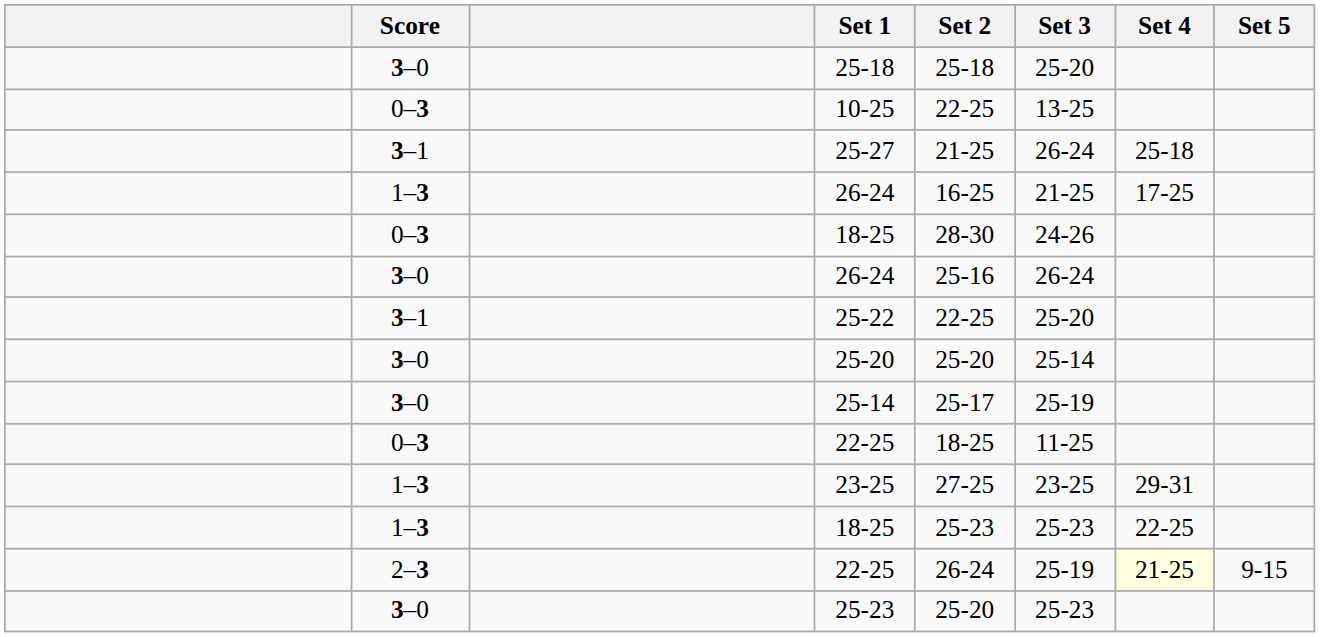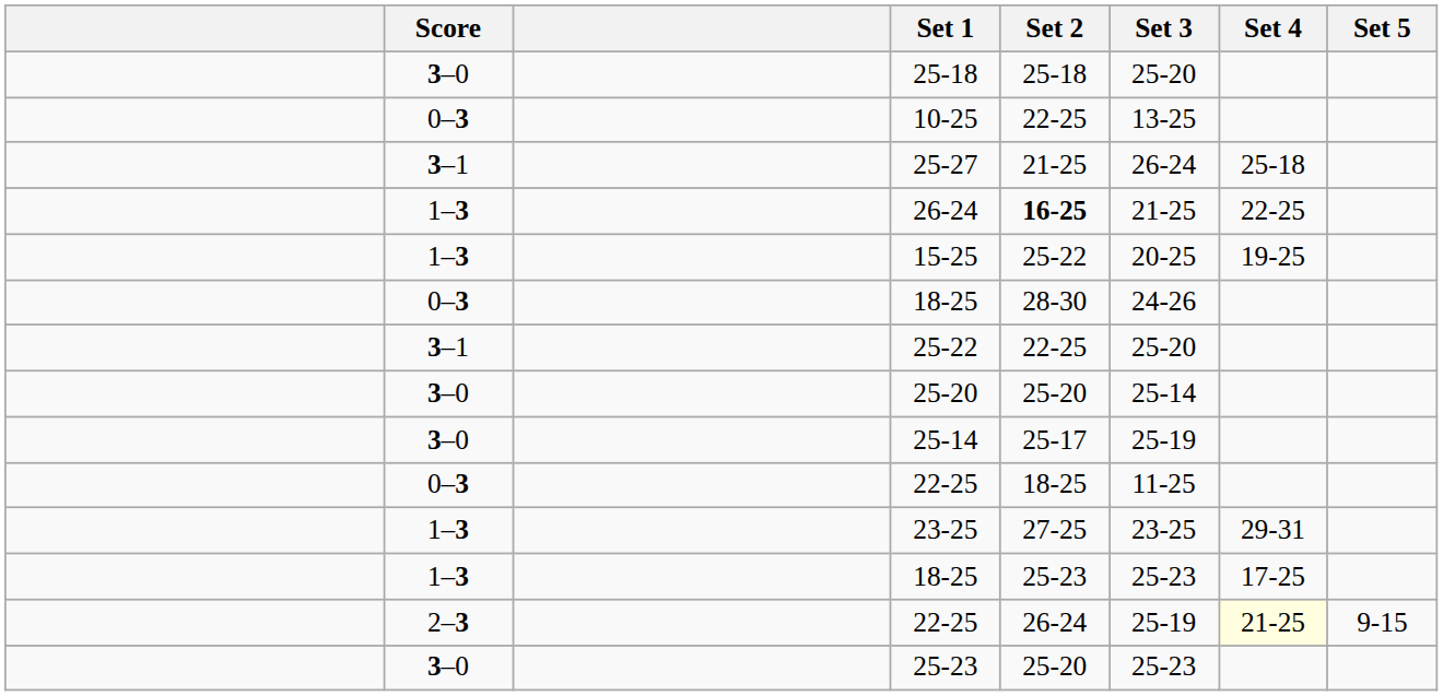 <table class="wikitable" style="text-align: center; font-size:90% ">
 <tr>
 <th align="right" width="190"></th>
 <th width="60">Score</th>
 <th align="left" width="190"></th>
 <th width="50">Set 1</th>
 <th width="50">Set 2</th>
 <th width="50">Set 3</th>
 <th width="50">Set 4</th>
 <th width="50">Set 5</th>
 </tr>
 <tr>
 <td align=right></td>
 <td align=center><strong>3</strong>–0</td>
 <td align=left></td>
 <td>25-18</td>
 <td>25-18</td>
 <td>25-20</td>
 <td></td>
 <td></td>
 </tr>
 <tr>
 <td align=right></td>
 <td align=center>0–<strong>3</strong></td>
 <td align=left></td>
 <td>10-25</td>
 <td>22-25</td>
 <td>13-25</td>
 <td></td>
 <td></td>
 </tr>
 <tr>
 <td align=right></td>
 <td align=center><strong>3</strong>–1</td>
 <td align=left></td>
 <td>25-27</td>
 <td>21-25</td>
 <td>26-24</td>
 <td>25-18</td>
 <td></td>
 </tr>
 <tr>
 <td align=right></td>
 <td align=center>1–<strong>3</strong></td>
 <td align=left></td>
 <td>26-24</td>
-<td>16-25</td>
+<td><strong>16-25</strong></td>
 <td>21-25</td>
-<td>17-25</td>
+<td>22-25</td>
+<td></td>
+</tr>
+<tr>
+<td align=right></td>
+<td align=center>1–<strong>3</strong></td>
+<td align=left></td>
+<td>15-25</td>
+<td>25-22</td>
+<td>20-25</td>
+<td>19-25</td>
 <td></td>
 </tr>
 <tr>
 <td align=right></td>
 <td align=center>0–<strong>3</strong></td>
 <td align=left></td>
 <td>18-25</td>
 <td>28-30</td>
 <td>24-26</td>
-<td></td>
-<td></td>
-</tr>
-<tr>
-<td align=right></td>
-<td align=center><strong>3</strong>–0</td>
-<td align=left></td>
-<td>26-24</td>
-<td>25-16</td>
-<td>26-24</td>
 <td></td>
 <td></td>
 </tr>
 <tr>
 <td align=right></td>
 <td align=center><strong>3</strong>–1</td>
 <td align=left></td>
 <td>25-22</td>
 <td>22-25</td>
 <td 25-12>25-20</td>
 <td></td>
 <td></td>
 </tr>
 <tr>
 <td align=right></td>
 <td align=center><strong>3</strong>–0</td>
 <td align=left></td>
 <td>25-20</td>
 <td>25-20</td>
 <td>25-14</td>
 <td></td>
 <td></td>
 </tr>
 <tr>
 <td align=right></td>
 <td align=center><strong>3</strong>–0</td>
 <td align=left></td>
 <td>25-14</td>
 <td>25-17</td>
 <td>25-19</td>
 <td></td>
 <td></td>
 </tr>
 <tr>
 <td align=right></td>
 <td align=center>0–<strong>3</strong></td>
 <td align=left></td>
 <td>22-25</td>
 <td>18-25</td>
 <td>11-25</td>
 <td></td>
 <td></td>
 </tr>
 <tr>
 <td align=right></td>
 <td align=center>1–<strong>3</strong></td>
 <td align=left></td>
 <td>23-25</td>
 <td>27-25</td>
 <td>23-25</td>
 <td>29-31</td>
 <td></td>
 </tr>
 <tr>
 <td align=right></td>
 <td align=center>1–<strong>3</strong></td>
 <td align=left></td>
 <td>18-25</td>
 <td>25-23</td>
 <td>25-23</td>
-<td>22-25</td>
+<td>17-25</td>
 <td></td>
 </tr>
 <tr>
 <td align=right></td>
 <td align=center>2–<strong>3</strong></td>
 <td align=left></td>
 <td>22-25</td>
 <td>26-24</td>
 <td>25-19</td>
 <td style="background: lightyellow;">21-25</td>
 <td>9-15</td>
 </tr>
 <tr>
 <td align=right></td>
 <td align=center><strong>3</strong>–0</td>
 <td align=left></td>
 <td>25-23</td>
 <td>25-20</td>
 <td>25-23</td>
 <td></td>
 <td></td>
 </tr>
 </table>
